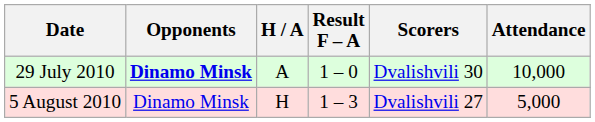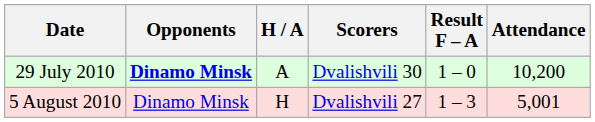 <table class="wikitable" style="text-align:center">
 <tr>
 <th>Date</th>
 <th>Opponents</th>
 <th>H / A</th>
+<th>Scorers</th>
 <th>Result<br>F – A</th>
-<th>Scorers</th>
 <th>Attendance</th>
 </tr>
 <tr bgcolor="#ddffdd">
 <td>29 July 2010</td>
 <td><strong> <a href='#'>Dinamo Minsk</a></strong></td>
 <td>A</td>
+<td><a href='#'>Dvalishvili</a> 30</td>
 <td>1 – 0</td>
-<td><a href='#'>Dvalishvili</a> 30</td>
-<td>10,000</td>
+<td>10,200</td>
 </tr>
 <tr bgcolor="#ffdddd">
 <td>5 August 2010</td>
 <td> <a href='#'>Dinamo Minsk</a></td>
 <td>H</td>
+<td><a href='#'>Dvalishvili</a> 27</td>
 <td>1 – 3</td>
-<td><a href='#'>Dvalishvili</a> 27</td>
-<td>5,000</td>
+<td>5,001</td>
 </tr>
 </table>
